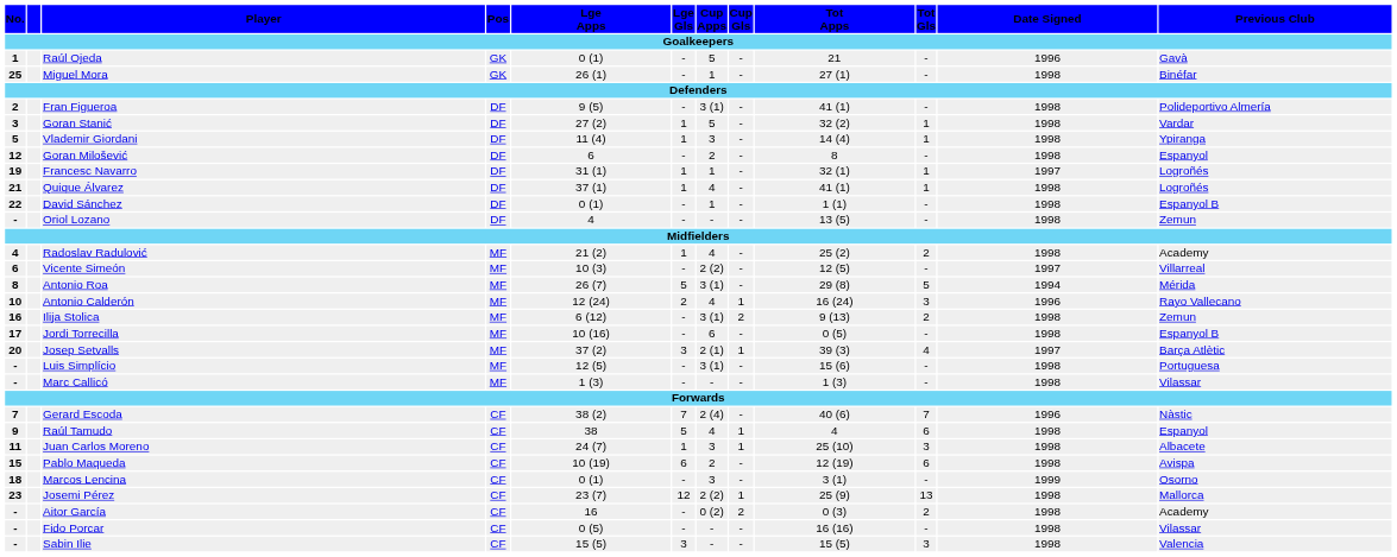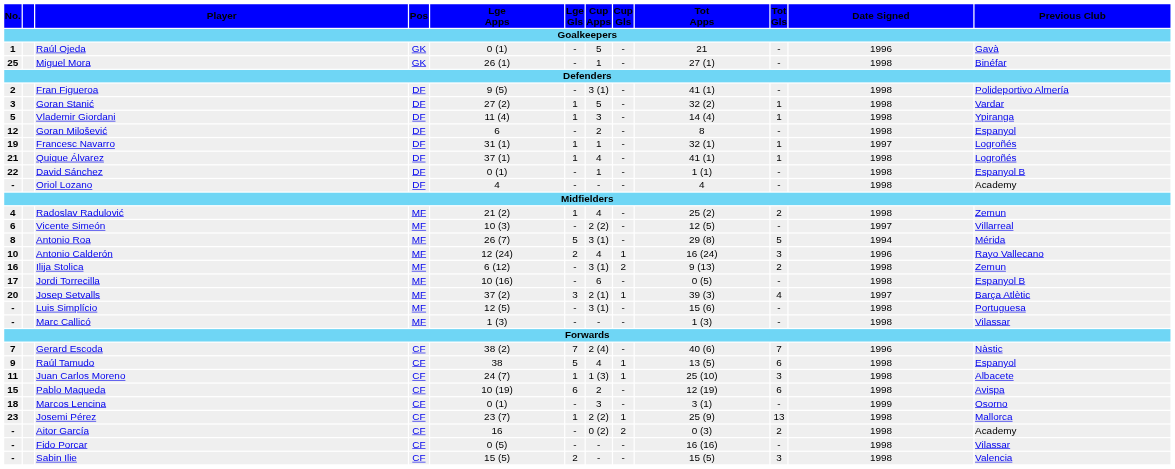 <table width=95%>
 <tr bgcolor=#0000FF>
 <th width=1%>No.</th>
 <th width=1%></th>
 <th !width=45%>Player</th>
 <th width=1%>Pos</th>
 <th !width=1%>Lge<br>Apps</th>
 <th width=1%>Lge<br>Gls</th>
 <th width=1%>Cup<br>Apps</th>
 <th width=1%>Cup<br>Gls</th>
 <th !width=1%>Tot<br>Apps</th>
 <th width=1%>Tot<br>Gls</th>
 <th width=16%>Date Signed</th>
 <th width=17%>Previous Club</th>
 </tr>
 <tr>
 <th colspan=14 bgcolor=#6fd6f5>Goalkeepers</th>
 </tr>
 <tr bgcolor=#EFEFEF>
 <td align=center><strong>1</strong></td>
 <td align=center></td>
 <td><a href='#'>Raúl Ojeda</a></td>
 <td align=center><a href='#'>GK</a></td>
 <td align=center>0 (1)</td>
 <td align=center>-</td>
 <td align=center>5</td>
 <td align=center>-</td>
 <td align=center>21</td>
 <td align=center>-</td>
 <td align=center>1996</td>
 <td><a href='#'>Gavà</a></td>
 </tr>
 <tr bgcolor=#EFEFEF>
 <td align=center><strong>25</strong></td>
 <td align=center></td>
 <td><a href='#'>Miguel Mora</a></td>
 <td align=center><a href='#'>GK</a></td>
 <td align=center>26 (1)</td>
 <td align=center>-</td>
 <td align=center>1</td>
 <td align=center>-</td>
 <td align=center>27 (1)</td>
 <td align=center>-</td>
 <td align=center>1998</td>
 <td><a href='#'>Binéfar</a></td>
 </tr>
 <tr>
 <th colspan=14 bgcolor=#6fd6f5>Defenders</th>
 </tr>
 <tr bgcolor=#EFEFEF>
 <td align=center><strong>2</strong></td>
 <td align=center></td>
 <td><a href='#'>Fran Figueroa</a></td>
 <td align=center><a href='#'>DF</a></td>
 <td align=center>9 (5)</td>
 <td align=center>-</td>
 <td align=center>3 (1)</td>
 <td align=center>-</td>
 <td align=center>41 (1)</td>
 <td align=center>-</td>
 <td align=center>1998</td>
 <td><a href='#'>Polideportivo Almería</a></td>
 </tr>
 <tr bgcolor=#EFEFEF>
 <td align=center><strong>3</strong></td>
 <td align=center></td>
 <td><a href='#'>Goran Stanić</a></td>
 <td align=center><a href='#'>DF</a></td>
 <td align=center>27 (2)</td>
 <td align=center>1</td>
 <td align=center>5</td>
 <td align=center>-</td>
 <td align=center>32 (2)</td>
 <td align=center>1</td>
 <td align=center>1998</td>
 <td><a href='#'>Vardar</a></td>
 </tr>
 <tr bgcolor=#EFEFEF>
 <td align=center><strong>5</strong></td>
 <td align=center></td>
 <td><a href='#'>Vlademir Giordani</a></td>
 <td align=center><a href='#'>DF</a></td>
 <td align=center>11 (4)</td>
 <td align=center>1</td>
 <td align=center>3</td>
 <td align=center>-</td>
 <td align=center>14 (4)</td>
 <td align=center>1</td>
 <td align=center>1998</td>
 <td><a href='#'>Ypiranga</a></td>
 </tr>
 <tr bgcolor=#EFEFEF>
 <td align=center><strong>12</strong></td>
 <td align=center></td>
 <td><a href='#'>Goran Milošević</a></td>
 <td align=center><a href='#'>DF</a></td>
 <td align=center>6</td>
 <td align=center>-</td>
 <td align=center>2</td>
 <td align=center>-</td>
 <td align=center>8</td>
 <td align=center>-</td>
 <td align=center>1998</td>
 <td><a href='#'>Espanyol</a></td>
 </tr>
 <tr bgcolor=#EFEFEF>
 <td align=center><strong>19</strong></td>
 <td align=center></td>
 <td><a href='#'>Francesc Navarro</a></td>
 <td align=center><a href='#'>DF</a></td>
 <td align=center>31 (1)</td>
 <td align=center>1</td>
 <td align=center>1</td>
 <td align=center>-</td>
 <td align=center>32 (1)</td>
 <td align=center>1</td>
 <td align=center>1997</td>
 <td><a href='#'>Logroñés</a></td>
 </tr>
 <tr bgcolor=#EFEFEF>
 <td align=center><strong>21</strong></td>
 <td align=center></td>
 <td><a href='#'>Quique Álvarez</a></td>
 <td align=center><a href='#'>DF</a></td>
 <td align=center>37 (1)</td>
 <td align=center>1</td>
 <td align=center>4</td>
 <td align=center>-</td>
 <td align=center>41 (1)</td>
 <td align=center>1</td>
 <td align=center>1998</td>
 <td><a href='#'>Logroñés</a></td>
 </tr>
 <tr bgcolor=#EFEFEF>
 <td align=center><strong>22</strong></td>
 <td align=center></td>
 <td><a href='#'>David Sánchez</a></td>
 <td align=center><a href='#'>DF</a></td>
 <td align=center>0 (1)</td>
 <td align=center>-</td>
 <td align=center>1</td>
 <td align=center>-</td>
 <td align=center>1 (1)</td>
 <td align=center>-</td>
 <td align=center>1998</td>
 <td><a href='#'>Espanyol B</a></td>
 </tr>
 <tr bgcolor=#EFEFEF>
 <td align=center><strong>-</strong></td>
 <td align=center></td>
 <td><a href='#'>Oriol Lozano</a></td>
 <td align=center><a href='#'>DF</a></td>
 <td align=center>4</td>
 <td align=center>-</td>
 <td align=center>-</td>
 <td align=center>-</td>
-<td align=center>13 (5)</td>
+<td align=center>4</td>
 <td align=center>-</td>
 <td align=center>1998</td>
-<td><a href='#'>Zemun</a></td>
+<td>Academy</td>
 </tr>
 <tr>
 <th colspan=14 bgcolor=#6fd6f5>Midfielders</th>
 </tr>
 <tr bgcolor=#EFEFEF>
 <td align=center><strong>4</strong></td>
 <td align=center></td>
 <td><a href='#'>Radoslav Radulović</a></td>
 <td align=center><a href='#'>MF</a></td>
 <td align=center>21 (2)</td>
 <td align=center>1</td>
 <td align=center>4</td>
 <td align=center>-</td>
 <td align=center>25 (2)</td>
 <td align=center>2</td>
 <td align=center>1998</td>
-<td>Academy</td>
+<td><a href='#'>Zemun</a></td>
 </tr>
 <tr bgcolor=#EFEFEF>
 <td align=center><strong>6</strong></td>
 <td align=center></td>
 <td><a href='#'>Vicente Simeón</a></td>
 <td align=center><a href='#'>MF</a></td>
 <td align=center>10 (3)</td>
 <td align=center>-</td>
 <td align=center>2 (2)</td>
 <td align=center>-</td>
 <td align=center>12 (5)</td>
 <td align=center>-</td>
 <td align=center>1997</td>
 <td><a href='#'>Villarreal</a></td>
 </tr>
 <tr bgcolor=#EFEFEF>
 <td align=center><strong>8</strong></td>
 <td align=center></td>
 <td><a href='#'>Antonio Roa</a></td>
 <td align=center><a href='#'>MF</a></td>
 <td align=center>26 (7)</td>
 <td align=center>5</td>
 <td align=center>3 (1)</td>
 <td align=center>-</td>
 <td align=center>29 (8)</td>
 <td align=center>5</td>
 <td align=center>1994</td>
 <td><a href='#'>Mérida</a></td>
 </tr>
 <tr bgcolor=#EFEFEF>
 <td align=center><strong>10</strong></td>
 <td align=center></td>
 <td><a href='#'>Antonio Calderón</a></td>
 <td align=center><a href='#'>MF</a></td>
 <td align=center>12 (24)</td>
 <td align=center>2</td>
 <td align=center>4</td>
 <td align=center>1</td>
 <td align=center>16 (24)</td>
 <td align=center>3</td>
 <td align=center>1996</td>
 <td><a href='#'>Rayo Vallecano</a></td>
 </tr>
 <tr bgcolor=#EFEFEF>
 <td align=center><strong>16</strong></td>
 <td align=center></td>
 <td><a href='#'>Ilija Stolica</a></td>
 <td align=center><a href='#'>MF</a></td>
 <td align=center>6 (12)</td>
 <td align=center>-</td>
 <td align=center>3 (1)</td>
 <td align=center>2</td>
 <td align=center>9 (13)</td>
 <td align=center>2</td>
 <td align=center>1998</td>
 <td><a href='#'>Zemun</a></td>
 </tr>
 <tr bgcolor=#EFEFEF>
 <td align=center><strong>17</strong></td>
 <td align=center></td>
 <td><a href='#'>Jordi Torrecilla</a></td>
 <td align=center><a href='#'>MF</a></td>
 <td align=center>10 (16)</td>
 <td align=center>-</td>
 <td align=center>6</td>
 <td align=center>-</td>
 <td align=center>0 (5)</td>
 <td align=center>-</td>
 <td align=center>1998</td>
 <td><a href='#'>Espanyol B</a></td>
 </tr>
 <tr bgcolor=#EFEFEF>
 <td align=center><strong>20</strong></td>
 <td align=center></td>
 <td><a href='#'>Josep Setvalls</a></td>
 <td align=center><a href='#'>MF</a></td>
 <td align=center>37 (2)</td>
 <td align=center>3</td>
 <td align=center>2 (1)</td>
 <td align=center>1</td>
 <td align=center>39 (3)</td>
 <td align=center>4</td>
 <td align=center>1997</td>
 <td><a href='#'>Barça Atlètic</a></td>
 </tr>
 <tr bgcolor=#EFEFEF>
 <td align=center><strong>-</strong></td>
 <td align=center></td>
 <td><a href='#'>Luis Simplício</a></td>
 <td align=center><a href='#'>MF</a></td>
 <td align=center>12 (5)</td>
 <td align=center>-</td>
 <td align=center>3 (1)</td>
 <td align=center>-</td>
 <td align=center>15 (6)</td>
 <td align=center>-</td>
 <td align=center>1998</td>
 <td><a href='#'>Portuguesa</a></td>
 </tr>
 <tr bgcolor=#EFEFEF>
 <td align=center><strong>-</strong></td>
 <td align=center></td>
 <td><a href='#'>Marc Callicó</a></td>
 <td align=center><a href='#'>MF</a></td>
 <td align=center>1 (3)</td>
 <td align=center>-</td>
 <td align=center>-</td>
 <td align=center>-</td>
 <td align=center>1 (3)</td>
 <td align=center>-</td>
 <td align=center>1998</td>
 <td><a href='#'>Vilassar</a></td>
 </tr>
 <tr>
 <th colspan=14 bgcolor=#6fd6f5>Forwards</th>
 </tr>
 <tr bgcolor=#EFEFEF>
 <td align=center><strong>7</strong></td>
 <td align=center></td>
 <td><a href='#'>Gerard Escoda</a></td>
 <td align=center><a href='#'>CF</a></td>
 <td align=center>38 (2)</td>
 <td align=center>7</td>
 <td align=center>2 (4)</td>
 <td align=center>-</td>
 <td align=center>40 (6)</td>
 <td align=center>7</td>
 <td align=center>1996</td>
 <td><a href='#'>Nàstic</a></td>
 </tr>
 <tr bgcolor=#EFEFEF>
 <td align=center><strong>9</strong></td>
 <td align=center></td>
 <td><a href='#'>Raúl Tamudo</a></td>
 <td align=center><a href='#'>CF</a></td>
 <td align=center>38</td>
 <td align=center>5</td>
 <td align=center>4</td>
 <td align=center>1</td>
-<td align=center>4</td>
+<td align=center>13 (5)</td>
 <td align=center>6</td>
 <td align=center>1998</td>
 <td><a href='#'>Espanyol</a></td>
 </tr>
 <tr bgcolor=#EFEFEF>
 <td align=center><strong>11</strong></td>
 <td align=center></td>
 <td><a href='#'>Juan Carlos Moreno</a></td>
 <td align=center><a href='#'>CF</a></td>
 <td align=center>24 (7)</td>
 <td align=center>1</td>
-<td align=center>3</td>
+<td align=center>1 (3)</td>
 <td align=center>1</td>
 <td align=center>25 (10)</td>
 <td align=center>3</td>
 <td align=center>1998</td>
 <td><a href='#'>Albacete</a></td>
 </tr>
 <tr bgcolor=#EFEFEF>
 <td align=center><strong>15</strong></td>
 <td align=center></td>
 <td><a href='#'>Pablo Maqueda</a></td>
 <td align=center><a href='#'>CF</a></td>
 <td align=center>10 (19)</td>
 <td align=center>6</td>
 <td align=center>2</td>
 <td align=center>-</td>
 <td align=center>12 (19)</td>
 <td align=center>6</td>
 <td align=center>1998</td>
 <td><a href='#'>Avispa</a></td>
 </tr>
 <tr bgcolor=#EFEFEF>
 <td align=center><strong>18</strong></td>
 <td align=center></td>
 <td><a href='#'>Marcos Lencina</a></td>
 <td align=center><a href='#'>CF</a></td>
 <td align=center>0 (1)</td>
 <td align=center>-</td>
 <td align=center>3</td>
 <td align=center>-</td>
 <td align=center>3 (1)</td>
 <td align=center>-</td>
 <td align=center>1999</td>
 <td><a href='#'>Osorno</a></td>
 </tr>
 <tr bgcolor=#EFEFEF>
 <td align=center><strong>23</strong></td>
 <td align=center></td>
 <td><a href='#'>Josemi Pérez</a></td>
 <td align=center><a href='#'>CF</a></td>
 <td align=center>23 (7)</td>
-<td align=center>12</td>
+<td align=center>1</td>
 <td align=center>2 (2)</td>
 <td align=center>1</td>
 <td align=center>25 (9)</td>
 <td align=center>13</td>
 <td align=center>1998</td>
 <td><a href='#'>Mallorca</a></td>
 </tr>
 <tr bgcolor=#EFEFEF>
 <td align=center><strong>-</strong></td>
 <td align=center></td>
 <td><a href='#'>Aitor García</a></td>
 <td align=center><a href='#'>CF</a></td>
 <td align=center>16</td>
 <td align=center>-</td>
 <td align=center>0 (2)</td>
 <td align=center>2</td>
 <td align=center>0 (3)</td>
 <td align=center>2</td>
 <td align=center>1998</td>
 <td>Academy</td>
 </tr>
 <tr bgcolor=#EFEFEF>
 <td align=center><strong>-</strong></td>
 <td align=center></td>
 <td><a href='#'>Fido Porcar</a></td>
 <td align=center><a href='#'>CF</a></td>
 <td align=center>0 (5)</td>
 <td align=center>-</td>
 <td align=center>-</td>
 <td align=center>-</td>
 <td align=center>16 (16)</td>
 <td align=center>-</td>
 <td align=center>1998</td>
 <td><a href='#'>Vilassar</a></td>
 </tr>
 <tr bgcolor=#EFEFEF>
 <td align=center><strong>-</strong></td>
 <td align=center></td>
 <td><a href='#'>Sabin Ilie</a></td>
 <td align=center><a href='#'>CF</a></td>
 <td align=center>15 (5)</td>
-<td align=center>3</td>
+<td align=center>2</td>
 <td align=center>-</td>
 <td align=center>-</td>
 <td align=center>15 (5)</td>
 <td align=center>3</td>
 <td align=center>1998</td>
 <td><a href='#'>Valencia</a></td>
 </tr>
 </table>
